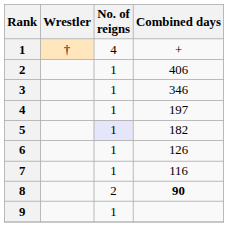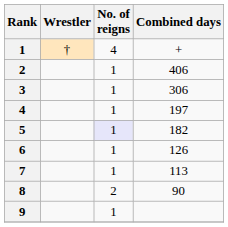 <table class="wikitable sortable" style="text-align: center">
 <tr>
 <th>Rank</th>
 <th>Wrestler</th>
 <th data-sort-type="number">No. of<br>reigns</th>
 <th data-sort-type="number">Combined days</th>
 </tr>
 <tr>
 <th>1</th>
 <td style="background-color: #ffe6bd"> †</td>
 <td>4</td>
 <td>+</td>
 </tr>
 <tr>
 <th>2</th>
 <td></td>
 <td>1</td>
 <td>406</td>
 </tr>
 <tr>
 <th>3</th>
 <td></td>
 <td>1</td>
-<td>346</td>
+<td>306</td>
 </tr>
 <tr>
 <th>4</th>
 <td></td>
 <td>1</td>
 <td>197</td>
 </tr>
 <tr>
 <th>5</th>
 <td></td>
 <td style="background: lavender;">1</td>
 <td>182</td>
 </tr>
 <tr>
 <th>6</th>
 <td></td>
 <td>1</td>
 <td>126</td>
 </tr>
 <tr>
 <th>7</th>
 <td></td>
 <td>1</td>
-<td>116</td>
+<td>113</td>
 </tr>
 <tr>
 <th>8</th>
 <td></td>
 <td>2</td>
-<td><strong>90</strong></td>
+<td>90</td>
 </tr>
 <tr>
 <th>9</th>
 <td></td>
 <td>1</td>
 <td></td>
 </tr>
 <tr>
 </tr>
 </table>
